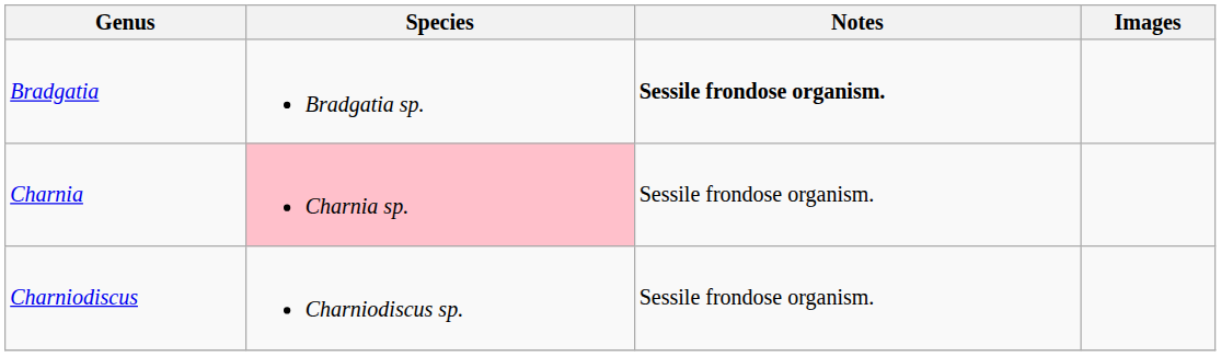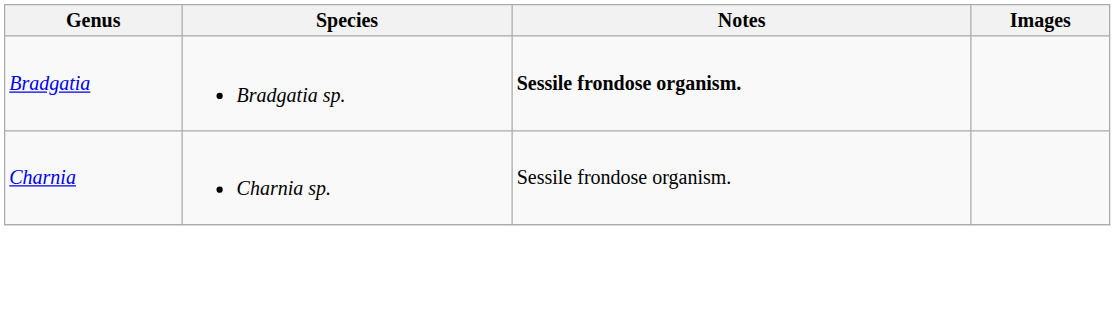 <table class="wikitable" style="width:70%;">
 <tr>
 <th>Genus</th>
 <th>Species</th>
 <th>Notes</th>
 <th>Images</th>
 </tr>
 <tr>
 <td><em><a href='#'>Bradgatia</a></em></td>
 <td><br><ul><li><em>Bradgatia sp.</em></li></ul></td>
 <td><strong>Sessile frondose organism.</strong></td>
 <td></td>
 </tr>
 <tr>
 <td><em><a href='#'>Charnia</a></em></td>
-<td style="background: pink;"><br><ul><li><em>Charnia sp.</em></li></ul></td>
-<td>Sessile frondose organism.</td>
-<td></td>
-</tr>
-<tr>
-<td><em><a href='#'>Charniodiscus</a></em></td>
-<td><br><ul><li><em>Charniodiscus sp.</em></li></ul></td>
+<td><br><ul><li><em>Charnia sp.</em></li></ul></td>
 <td>Sessile frondose organism.</td>
 <td></td>
 </tr>
 <tr>
 </tr>
 </table>
